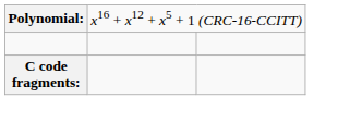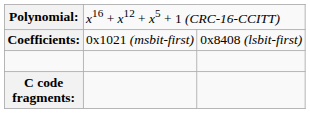 <table class="wikitable">
 <tr>
 <th>Polynomial:</th>
 <td colspan="2"><em>x</em><sup>16</sup> + <em>x</em><sup>12</sup> + <em>x</em><sup>5</sup> + 1 <em>(CRC-16-CCITT)</em></td>
+</tr>
+<tr>
+<th>Coefficients:</th>
+<td>0x1021 <em>(msbit-first)</em></td>
+<td>0x8408 <em>(lsbit-first)</em></td>
 </tr>
 <tr>
 <td><br></td>
 <td><br></td>
 <td><br></td>
 </tr>
 <tr valign="top">
 <th>C code<br>fragments:</th>
 <td></td>
 <td></td>
 </tr>
 </table>
